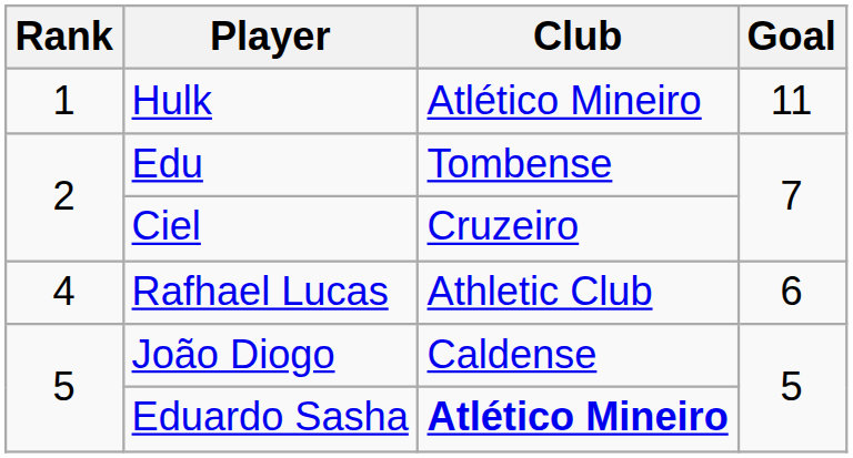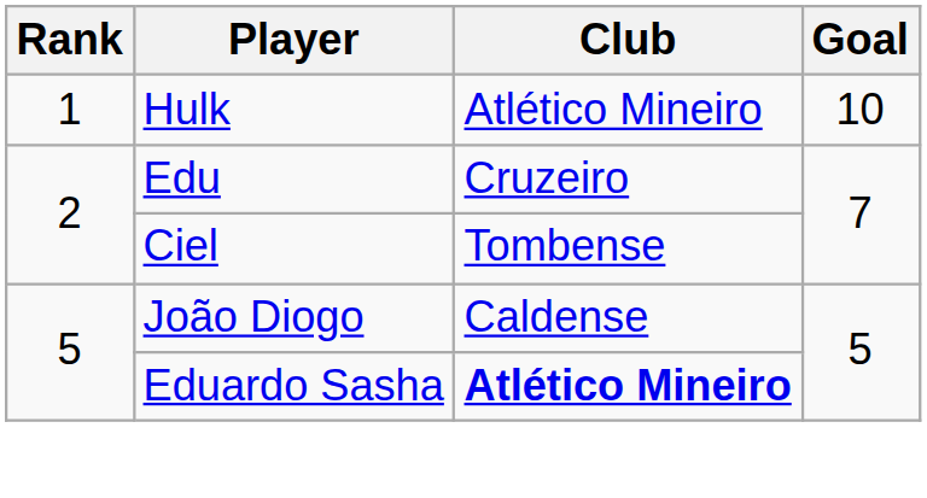 <table class="wikitable">
 <tr>
 <th>Rank</th>
 <th>Player</th>
 <th>Club</th>
 <th>Goal</th>
 </tr>
 <tr>
 <td align="center">1</td>
 <td> <a href='#'>Hulk</a></td>
 <td><a href='#'>Atlético Mineiro</a></td>
-<td align="center">11</td>
+<td align="center">10</td>
 </tr>
 <tr>
 <td align="center" rowspan=2>2</td>
 <td> <a href='#'>Edu</a></td>
-<td><a href='#'>Tombense</a></td>
+<td><a href='#'>Cruzeiro</a></td>
 <td align="center" rowspan=2>7</td>
 </tr>
 <tr>
 <td> <a href='#'>Ciel</a></td>
-<td><a href='#'>Cruzeiro</a></td>
-</tr>
-<tr>
-<td align="center">4</td>
-<td> <a href='#'>Rafhael Lucas</a></td>
-<td><a href='#'>Athletic Club</a></td>
-<td align="center">6</td>
+<td><a href='#'>Tombense</a></td>
 </tr>
 <tr>
 <td align="center" rowspan=2>5</td>
 <td> <a href='#'>João Diogo</a></td>
 <td><a href='#'>Caldense</a></td>
 <td align="center" rowspan=2>5</td>
 </tr>
 <tr>
 <td> <a href='#'>Eduardo Sasha</a></td>
 <td><strong><a href='#'>Atlético Mineiro</a></strong></td>
 </tr>
 </table>
